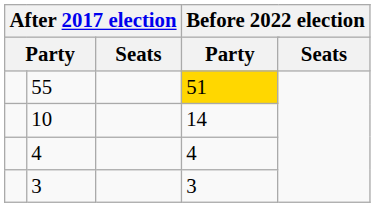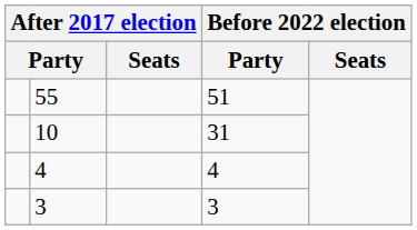 <table class="wikitable">
 <tr>
 <th colspan="3">After <a href='#'>2017 election</a></th>
 <th colspan="3">Before 2022 election</th>
 </tr>
 <tr>
 <th colspan="2">Party</th>
 <th>Seats</th>
 <th colspan="2">Party</th>
 <th>Seats</th>
 </tr>
 <tr>
 <td></td>
 <td>55</td>
 <td></td>
-<td style="background: gold;">51</td>
+<td>51</td>
 </tr>
 <tr>
 <td></td>
 <td>10</td>
 <td></td>
-<td>14</td>
+<td>31</td>
 </tr>
 <tr>
 <td></td>
 <td>4</td>
 <td></td>
 <td>4</td>
 </tr>
 <tr>
 <td></td>
 <td>3</td>
 <td></td>
 <td>3</td>
 </tr>
 </table>
